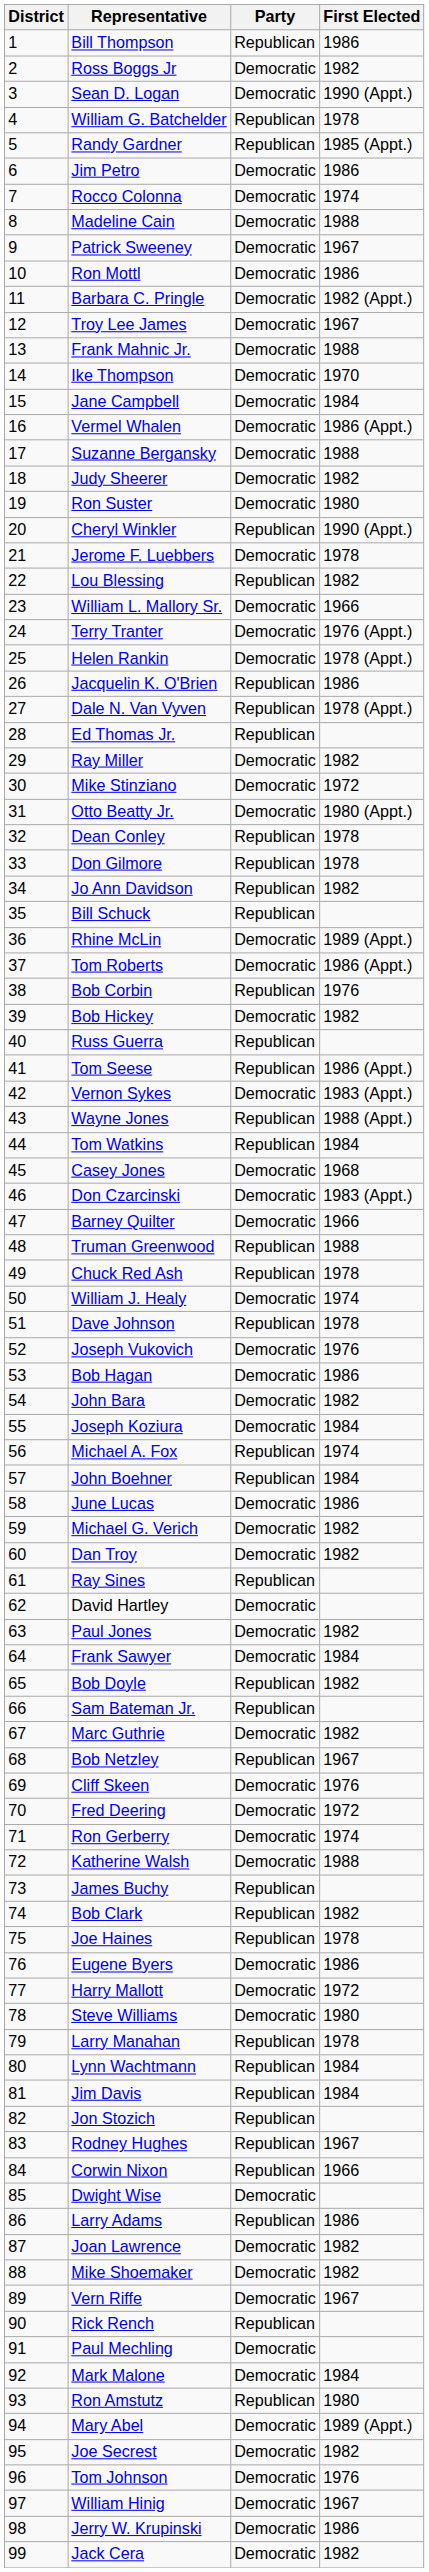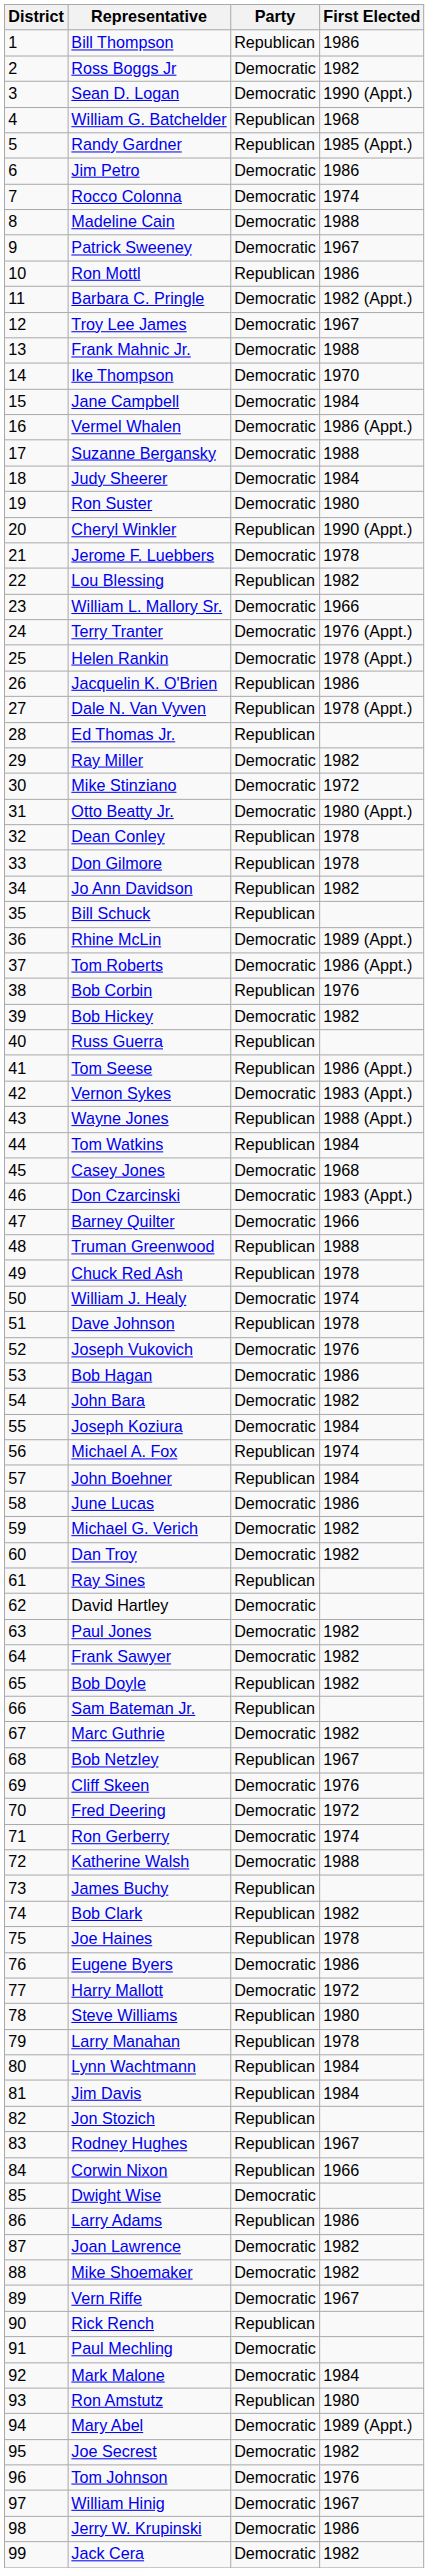 <table class="wikitable sortable">
 <tr>
 <th>District</th>
 <th>Representative</th>
 <th>Party</th>
 <th>First Elected</th>
 </tr>
 <tr>
 <td>1</td>
 <td><a href='#'>Bill Thompson</a></td>
 <td>Republican</td>
 <td>1986</td>
 </tr>
 <tr>
 <td>2</td>
 <td><a href='#'>Ross Boggs Jr</a></td>
 <td>Democratic</td>
 <td>1982</td>
 </tr>
 <tr>
 <td>3</td>
 <td><a href='#'>Sean D. Logan</a></td>
 <td>Democratic</td>
 <td>1990 (Appt.)</td>
 </tr>
 <tr>
 <td>4</td>
 <td><a href='#'>William G. Batchelder</a></td>
 <td>Republican</td>
-<td>1978</td>
+<td>1968</td>
 </tr>
 <tr>
 <td>5</td>
 <td><a href='#'>Randy Gardner</a></td>
 <td>Republican</td>
 <td>1985 (Appt.)</td>
 </tr>
 <tr>
 <td>6</td>
 <td><a href='#'>Jim Petro</a></td>
 <td>Democratic</td>
 <td>1986</td>
 </tr>
 <tr>
 <td>7</td>
 <td><a href='#'>Rocco Colonna</a></td>
 <td>Democratic</td>
 <td>1974</td>
 </tr>
 <tr>
 <td>8</td>
 <td><a href='#'>Madeline Cain</a></td>
 <td>Democratic</td>
 <td>1988</td>
 </tr>
 <tr>
 <td>9</td>
 <td><a href='#'>Patrick Sweeney</a></td>
 <td>Democratic</td>
 <td>1967</td>
 </tr>
 <tr>
 <td>10</td>
 <td><a href='#'>Ron Mottl</a></td>
-<td>Democratic</td>
+<td>Republican</td>
 <td>1986</td>
 </tr>
 <tr>
 <td>11</td>
 <td><a href='#'>Barbara C. Pringle</a></td>
 <td>Democratic</td>
 <td>1982 (Appt.)</td>
 </tr>
 <tr>
 <td>12</td>
 <td><a href='#'>Troy Lee James</a></td>
 <td>Democratic</td>
 <td>1967</td>
 </tr>
 <tr>
 <td>13</td>
 <td><a href='#'>Frank Mahnic Jr.</a></td>
 <td>Democratic</td>
 <td>1988</td>
 </tr>
 <tr>
 <td>14</td>
 <td><a href='#'>Ike Thompson</a></td>
 <td>Democratic</td>
 <td>1970</td>
 </tr>
 <tr>
 <td>15</td>
 <td><a href='#'>Jane Campbell</a></td>
 <td>Democratic</td>
 <td>1984</td>
 </tr>
 <tr>
 <td>16</td>
 <td><a href='#'>Vermel Whalen</a></td>
 <td>Democratic</td>
 <td>1986 (Appt.)</td>
 </tr>
 <tr>
 <td>17</td>
 <td><a href='#'>Suzanne Bergansky</a></td>
 <td>Democratic</td>
 <td>1988</td>
 </tr>
 <tr>
 <td>18</td>
 <td><a href='#'>Judy Sheerer</a></td>
 <td>Democratic</td>
-<td>1982</td>
+<td>1984</td>
 </tr>
 <tr>
 <td>19</td>
 <td><a href='#'>Ron Suster</a></td>
 <td>Democratic</td>
 <td>1980</td>
 </tr>
 <tr>
 <td>20</td>
 <td><a href='#'>Cheryl Winkler</a></td>
 <td>Republican</td>
 <td>1990 (Appt.)</td>
 </tr>
 <tr>
 <td>21</td>
 <td><a href='#'>Jerome F. Luebbers</a></td>
 <td>Democratic</td>
 <td>1978</td>
 </tr>
 <tr>
 <td>22</td>
 <td><a href='#'>Lou Blessing</a></td>
 <td>Republican</td>
 <td>1982</td>
 </tr>
 <tr>
 <td>23</td>
 <td><a href='#'>William L. Mallory Sr.</a></td>
 <td>Democratic</td>
 <td>1966</td>
 </tr>
 <tr>
 <td>24</td>
 <td><a href='#'>Terry Tranter</a></td>
 <td>Democratic</td>
 <td>1976 (Appt.)</td>
 </tr>
 <tr>
 <td>25</td>
 <td><a href='#'>Helen Rankin</a></td>
 <td>Democratic</td>
 <td>1978 (Appt.)</td>
 </tr>
 <tr>
 <td>26</td>
 <td><a href='#'>Jacquelin K. O'Brien</a></td>
 <td>Republican</td>
 <td>1986</td>
 </tr>
 <tr>
 <td>27</td>
 <td><a href='#'>Dale N. Van Vyven</a></td>
 <td>Republican</td>
 <td>1978 (Appt.)</td>
 </tr>
 <tr>
 <td>28</td>
 <td><a href='#'>Ed Thomas Jr.</a></td>
 <td>Republican</td>
 <td></td>
 </tr>
 <tr>
 <td>29</td>
 <td><a href='#'>Ray Miller</a></td>
 <td>Democratic</td>
 <td>1982</td>
 </tr>
 <tr>
 <td>30</td>
 <td><a href='#'>Mike Stinziano</a></td>
 <td>Democratic</td>
 <td>1972</td>
 </tr>
 <tr>
 <td>31</td>
 <td><a href='#'>Otto Beatty Jr.</a></td>
 <td>Democratic</td>
 <td>1980 (Appt.)</td>
 </tr>
 <tr>
 <td>32</td>
 <td><a href='#'>Dean Conley</a></td>
 <td>Republican</td>
 <td>1978</td>
 </tr>
 <tr>
 <td>33</td>
 <td><a href='#'>Don Gilmore</a></td>
 <td>Republican</td>
 <td>1978</td>
 </tr>
 <tr>
 <td>34</td>
 <td><a href='#'>Jo Ann Davidson</a></td>
 <td>Republican</td>
 <td>1982</td>
 </tr>
 <tr>
 <td>35</td>
 <td><a href='#'>Bill Schuck</a></td>
 <td>Republican</td>
 <td></td>
 </tr>
 <tr>
 <td>36</td>
 <td><a href='#'>Rhine McLin</a></td>
 <td>Democratic</td>
 <td>1989 (Appt.)</td>
 </tr>
 <tr>
 <td>37</td>
 <td><a href='#'>Tom Roberts</a></td>
 <td>Democratic</td>
 <td>1986 (Appt.)</td>
 </tr>
 <tr>
 <td>38</td>
 <td><a href='#'>Bob Corbin</a></td>
 <td>Republican</td>
 <td>1976</td>
 </tr>
 <tr>
 <td>39</td>
 <td><a href='#'>Bob Hickey</a></td>
 <td>Democratic</td>
 <td>1982</td>
 </tr>
 <tr>
 <td>40</td>
 <td><a href='#'>Russ Guerra</a></td>
 <td>Republican</td>
 <td></td>
 </tr>
 <tr>
 <td>41</td>
 <td><a href='#'>Tom Seese</a></td>
 <td>Republican</td>
 <td>1986 (Appt.)</td>
 </tr>
 <tr>
 <td>42</td>
 <td><a href='#'>Vernon Sykes</a></td>
 <td>Democratic</td>
 <td>1983 (Appt.)</td>
 </tr>
 <tr>
 <td>43</td>
 <td><a href='#'>Wayne Jones</a></td>
 <td>Republican</td>
 <td>1988 (Appt.)</td>
 </tr>
 <tr>
 <td>44</td>
 <td><a href='#'>Tom Watkins</a></td>
 <td>Republican</td>
 <td>1984</td>
 </tr>
 <tr>
 <td>45</td>
 <td><a href='#'>Casey Jones</a></td>
 <td>Democratic</td>
 <td>1968</td>
 </tr>
 <tr>
 <td>46</td>
 <td><a href='#'>Don Czarcinski</a></td>
 <td>Democratic</td>
 <td>1983 (Appt.)</td>
 </tr>
 <tr>
 <td>47</td>
 <td><a href='#'>Barney Quilter</a></td>
 <td>Democratic</td>
 <td>1966</td>
 </tr>
 <tr>
 <td>48</td>
 <td><a href='#'>Truman Greenwood</a></td>
 <td>Republican</td>
 <td>1988</td>
 </tr>
 <tr>
 <td>49</td>
 <td><a href='#'>Chuck Red Ash</a></td>
 <td>Republican</td>
 <td>1978</td>
 </tr>
 <tr>
 <td>50</td>
 <td><a href='#'>William J. Healy</a></td>
 <td>Democratic</td>
 <td>1974</td>
 </tr>
 <tr>
 <td>51</td>
 <td><a href='#'>Dave Johnson</a></td>
 <td>Republican</td>
 <td>1978</td>
 </tr>
 <tr>
 <td>52</td>
 <td><a href='#'>Joseph Vukovich</a></td>
 <td>Democratic</td>
 <td>1976</td>
 </tr>
 <tr>
 <td>53</td>
 <td><a href='#'>Bob Hagan</a></td>
 <td>Democratic</td>
 <td>1986</td>
 </tr>
 <tr>
 <td>54</td>
 <td><a href='#'>John Bara</a></td>
 <td>Democratic</td>
 <td>1982</td>
 </tr>
 <tr>
 <td>55</td>
 <td><a href='#'>Joseph Koziura</a></td>
 <td>Democratic</td>
 <td>1984</td>
 </tr>
 <tr>
 <td>56</td>
 <td><a href='#'>Michael A. Fox</a></td>
 <td>Republican</td>
 <td>1974</td>
 </tr>
 <tr>
 <td>57</td>
 <td><a href='#'>John Boehner</a></td>
 <td>Republican</td>
 <td>1984</td>
 </tr>
 <tr>
 <td>58</td>
 <td><a href='#'>June Lucas</a></td>
 <td>Democratic</td>
 <td>1986</td>
 </tr>
 <tr>
 <td>59</td>
 <td><a href='#'>Michael G. Verich</a></td>
 <td>Democratic</td>
 <td>1982</td>
 </tr>
 <tr>
 <td>60</td>
 <td><a href='#'>Dan Troy</a></td>
 <td>Democratic</td>
 <td>1982</td>
 </tr>
 <tr>
 <td>61</td>
 <td><a href='#'>Ray Sines</a></td>
 <td>Republican</td>
 <td></td>
 </tr>
 <tr>
 <td>62</td>
 <td>David Hartley</td>
 <td>Democratic</td>
 <td></td>
 </tr>
 <tr>
 <td>63</td>
 <td><a href='#'>Paul Jones</a></td>
 <td>Democratic</td>
 <td>1982</td>
 </tr>
 <tr>
 <td>64</td>
 <td><a href='#'>Frank Sawyer</a></td>
 <td>Democratic</td>
-<td>1984</td>
+<td>1982</td>
 </tr>
 <tr>
 <td>65</td>
 <td><a href='#'>Bob Doyle</a></td>
 <td>Republican</td>
 <td>1982</td>
 </tr>
 <tr>
 <td>66</td>
 <td><a href='#'>Sam Bateman Jr.</a></td>
 <td>Republican</td>
 <td></td>
 </tr>
 <tr>
 <td>67</td>
 <td><a href='#'>Marc Guthrie</a></td>
 <td>Democratic</td>
 <td>1982</td>
 </tr>
 <tr>
 <td>68</td>
 <td><a href='#'>Bob Netzley</a></td>
 <td>Republican</td>
 <td>1967</td>
 </tr>
 <tr>
 <td>69</td>
 <td><a href='#'>Cliff Skeen</a></td>
 <td>Democratic</td>
 <td>1976</td>
 </tr>
 <tr>
 <td>70</td>
 <td><a href='#'>Fred Deering</a></td>
 <td>Democratic</td>
 <td>1972</td>
 </tr>
 <tr>
 <td>71</td>
 <td><a href='#'>Ron Gerberry</a></td>
 <td>Democratic</td>
 <td>1974</td>
 </tr>
 <tr>
 <td>72</td>
 <td><a href='#'>Katherine Walsh</a></td>
 <td>Democratic</td>
 <td>1988</td>
 </tr>
 <tr>
 <td>73</td>
 <td><a href='#'>James Buchy</a></td>
 <td>Republican</td>
 <td></td>
 </tr>
 <tr>
 <td>74</td>
 <td><a href='#'>Bob Clark</a></td>
 <td>Republican</td>
 <td>1982</td>
 </tr>
 <tr>
 <td>75</td>
 <td><a href='#'>Joe Haines</a></td>
 <td>Republican</td>
 <td>1978</td>
 </tr>
 <tr>
 <td>76</td>
 <td><a href='#'>Eugene Byers</a></td>
 <td>Democratic</td>
 <td>1986</td>
 </tr>
 <tr>
 <td>77</td>
 <td><a href='#'>Harry Mallott</a></td>
 <td>Democratic</td>
 <td>1972</td>
 </tr>
 <tr>
 <td>78</td>
 <td><a href='#'>Steve Williams</a></td>
-<td>Democratic</td>
+<td>Republican</td>
 <td>1980</td>
 </tr>
 <tr>
 <td>79</td>
 <td><a href='#'>Larry Manahan</a></td>
 <td>Republican</td>
 <td>1978</td>
 </tr>
 <tr>
 <td>80</td>
 <td><a href='#'>Lynn Wachtmann</a></td>
 <td>Republican</td>
 <td>1984</td>
 </tr>
 <tr>
 <td>81</td>
 <td><a href='#'>Jim Davis</a></td>
 <td>Republican</td>
 <td>1984</td>
 </tr>
 <tr>
 <td>82</td>
 <td><a href='#'>Jon Stozich</a></td>
 <td>Republican</td>
 <td></td>
 </tr>
 <tr>
 <td>83</td>
 <td><a href='#'>Rodney Hughes</a></td>
 <td>Republican</td>
 <td>1967</td>
 </tr>
 <tr>
 <td>84</td>
 <td><a href='#'>Corwin Nixon</a></td>
 <td>Republican</td>
 <td>1966</td>
 </tr>
 <tr>
 <td>85</td>
 <td><a href='#'>Dwight Wise</a></td>
 <td>Democratic</td>
 <td></td>
 </tr>
 <tr>
 <td>86</td>
 <td><a href='#'>Larry Adams</a></td>
 <td>Republican</td>
 <td>1986</td>
 </tr>
 <tr>
 <td>87</td>
 <td><a href='#'>Joan Lawrence</a></td>
 <td>Democratic</td>
 <td>1982</td>
 </tr>
 <tr>
 <td>88</td>
 <td><a href='#'>Mike Shoemaker</a></td>
 <td>Democratic</td>
 <td>1982</td>
 </tr>
 <tr>
 <td>89</td>
 <td><a href='#'>Vern Riffe</a></td>
 <td>Democratic</td>
 <td>1967</td>
 </tr>
 <tr>
 <td>90</td>
 <td><a href='#'>Rick Rench</a></td>
 <td>Republican</td>
 <td></td>
 </tr>
 <tr>
 <td>91</td>
 <td><a href='#'>Paul Mechling</a></td>
 <td>Democratic</td>
 <td></td>
 </tr>
 <tr>
 <td>92</td>
 <td><a href='#'>Mark Malone</a></td>
 <td>Democratic</td>
 <td>1984</td>
 </tr>
 <tr>
 <td>93</td>
 <td><a href='#'>Ron Amstutz</a></td>
 <td>Republican</td>
 <td>1980</td>
 </tr>
 <tr>
 <td>94</td>
 <td><a href='#'>Mary Abel</a></td>
 <td>Democratic</td>
 <td>1989 (Appt.)</td>
 </tr>
 <tr>
 <td>95</td>
 <td><a href='#'>Joe Secrest</a></td>
 <td>Democratic</td>
 <td>1982</td>
 </tr>
 <tr>
 <td>96</td>
 <td><a href='#'>Tom Johnson</a></td>
 <td>Democratic</td>
 <td>1976</td>
 </tr>
 <tr>
 <td>97</td>
 <td><a href='#'>William Hinig</a></td>
 <td>Democratic</td>
 <td>1967</td>
 </tr>
 <tr>
 <td>98</td>
 <td><a href='#'>Jerry W. Krupinski</a></td>
 <td>Democratic</td>
 <td>1986</td>
 </tr>
 <tr>
 <td>99</td>
 <td><a href='#'>Jack Cera</a></td>
 <td>Democratic</td>
 <td>1982</td>
 </tr>
 </table>
